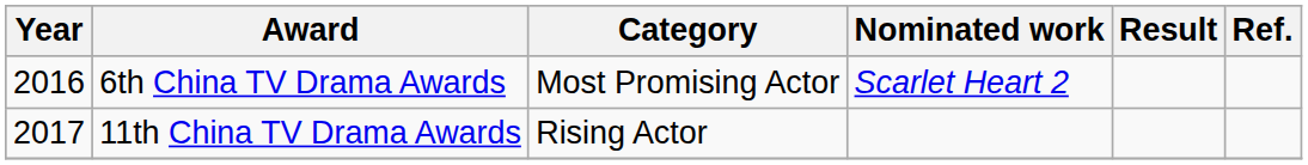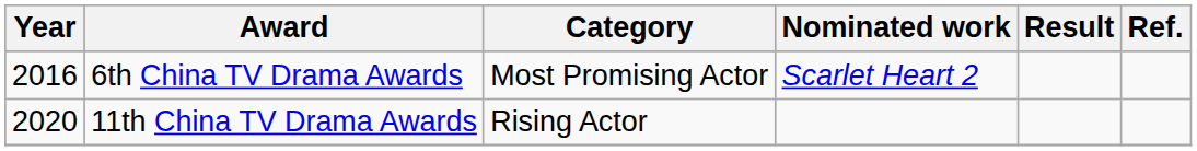 <table class="wikitable">
 <tr>
 <th>Year</th>
 <th>Award</th>
 <th>Category</th>
 <th>Nominated work</th>
 <th>Result</th>
 <th>Ref.</th>
 </tr>
 <tr>
 <td>2016</td>
 <td>6th <a href='#'>China TV Drama Awards</a></td>
 <td>Most Promising Actor</td>
 <td><em><a href='#'>Scarlet Heart 2</a></em></td>
 <td></td>
 <td></td>
 </tr>
 <tr>
-<td>2017</td>
+<td>2020</td>
 <td>11th <a href='#'>China TV Drama Awards</a></td>
 <td>Rising Actor</td>
 <td></td>
 <td></td>
 <td></td>
 </tr>
 <tr>
 </tr>
 </table>
